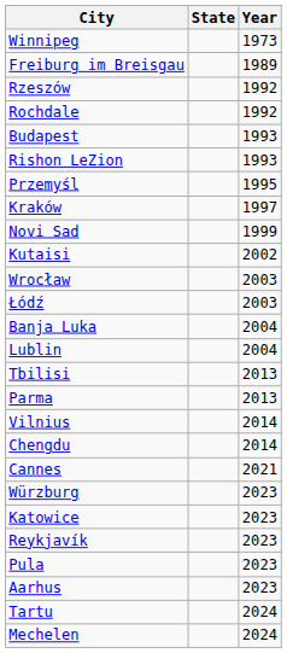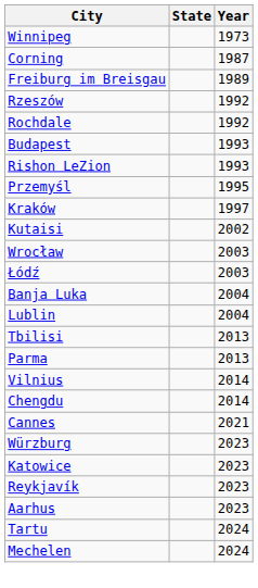 <table class="wikitable">
 <tr>
 <th>City</th>
 <th>State</th>
 <th>Year</th>
 </tr>
 <tr>
 <td><a href='#'>Winnipeg</a></td>
 <td></td>
 <td>1973</td>
+</tr>
+<tr>
+<td><a href='#'>Corning</a></td>
+<td></td>
+<td>1987</td>
 </tr>
 <tr>
 <td><a href='#'>Freiburg im Breisgau</a></td>
 <td></td>
 <td>1989</td>
 </tr>
 <tr>
 <td><a href='#'>Rzeszów</a></td>
 <td></td>
 <td>1992</td>
 </tr>
 <tr>
 <td><a href='#'>Rochdale</a></td>
 <td></td>
 <td>1992</td>
 </tr>
 <tr>
 <td><a href='#'>Budapest</a></td>
 <td></td>
 <td>1993</td>
 </tr>
 <tr>
 <td><a href='#'>Rishon LeZion</a></td>
 <td></td>
 <td>1993</td>
 </tr>
 <tr>
 <td><a href='#'>Przemyśl</a></td>
 <td></td>
 <td>1995</td>
 </tr>
 <tr>
 <td><a href='#'>Kraków</a></td>
 <td></td>
 <td>1997</td>
-</tr>
-<tr>
-<td><a href='#'>Novi Sad</a></td>
-<td></td>
-<td>1999</td>
 </tr>
 <tr>
 <td><a href='#'>Kutaisi</a></td>
 <td></td>
 <td>2002</td>
 </tr>
 <tr>
 <td><a href='#'>Wrocław</a></td>
 <td></td>
 <td>2003</td>
 </tr>
 <tr>
 <td><a href='#'>Łódź</a></td>
 <td></td>
 <td>2003</td>
 </tr>
 <tr>
 <td><a href='#'>Banja Luka</a></td>
 <td></td>
 <td>2004</td>
 </tr>
 <tr>
 <td><a href='#'>Lublin</a></td>
 <td></td>
 <td>2004</td>
 </tr>
 <tr>
 <td><a href='#'>Tbilisi</a></td>
 <td></td>
 <td>2013</td>
 </tr>
 <tr>
 <td><a href='#'>Parma</a></td>
 <td></td>
 <td>2013</td>
 </tr>
 <tr>
 <td><a href='#'>Vilnius</a></td>
 <td></td>
 <td>2014</td>
 </tr>
 <tr>
 <td><a href='#'>Chengdu</a></td>
 <td></td>
 <td>2014</td>
 </tr>
 <tr>
 <td><a href='#'>Cannes</a></td>
 <td></td>
 <td>2021</td>
 </tr>
 <tr>
 <td><a href='#'>Würzburg</a></td>
 <td></td>
 <td>2023</td>
 </tr>
 <tr>
 <td><a href='#'>Katowice</a></td>
 <td></td>
 <td>2023</td>
 </tr>
 <tr>
 <td><a href='#'>Reykjavík</a></td>
 <td></td>
 <td>2023</td>
 </tr>
 <tr>
-<td><a href='#'>Pula</a></td>
-<td></td>
-<td>2023</td>
-</tr>
-<tr>
 <td><a href='#'>Aarhus</a></td>
 <td></td>
 <td>2023</td>
 </tr>
 <tr>
 <td><a href='#'>Tartu</a></td>
 <td></td>
 <td>2024</td>
 </tr>
 <tr>
 <td><a href='#'>Mechelen</a></td>
 <td></td>
 <td>2024</td>
 </tr>
 </table>
